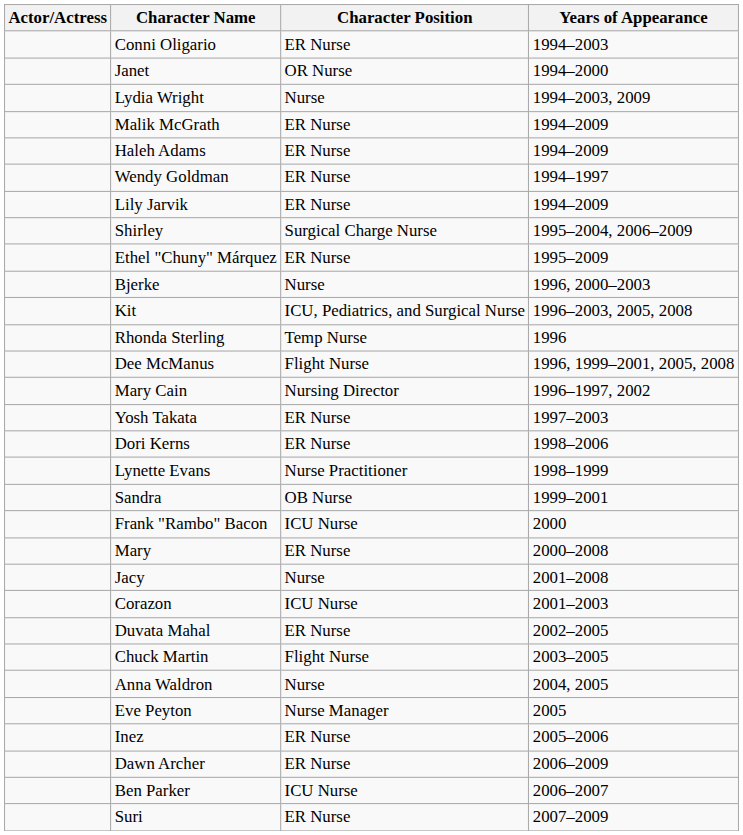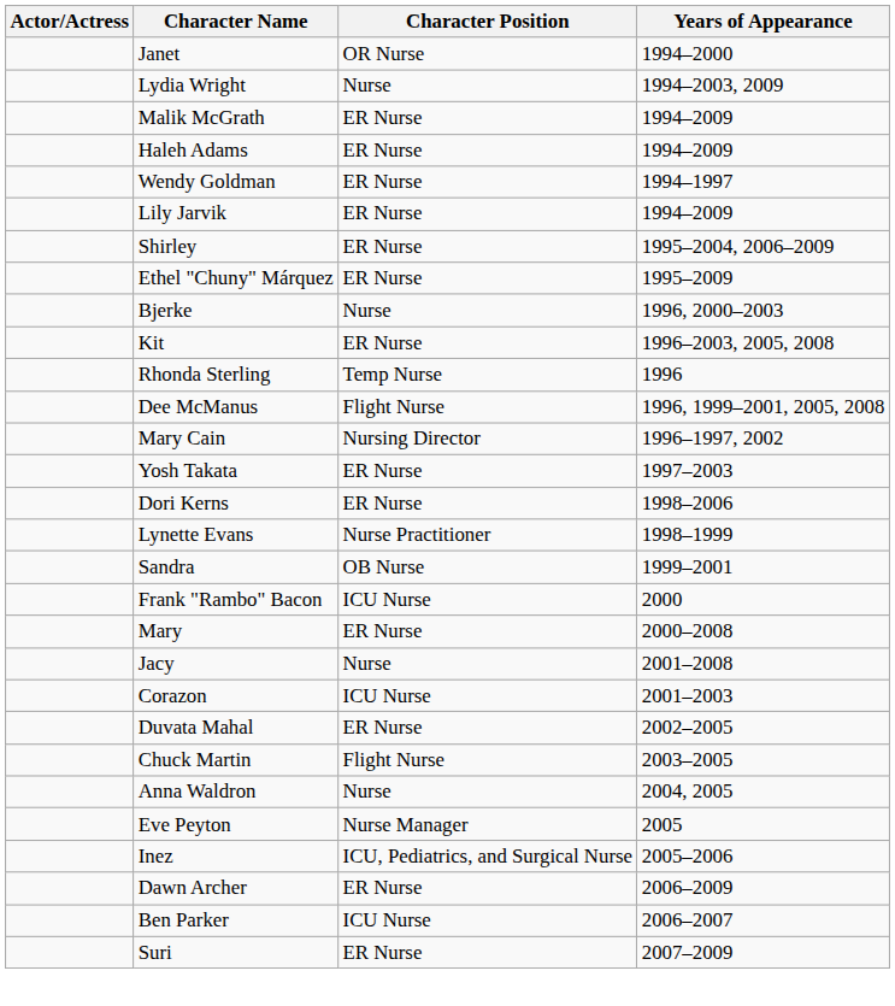 <table class="sortable wikitable">
 <tr>
 <th>Actor/Actress</th>
 <th>Character Name</th>
 <th>Character Position</th>
 <th>Years of Appearance</th>
-</tr>
-<tr>
-<td></td>
-<td>Conni Oligario</td>
-<td>ER Nurse</td>
-<td>1994–2003</td>
 </tr>
 <tr>
 <td></td>
 <td>Janet</td>
 <td>OR Nurse</td>
 <td>1994–2000</td>
 </tr>
 <tr>
 <td></td>
 <td>Lydia Wright</td>
 <td>Nurse</td>
 <td>1994–2003, 2009</td>
 </tr>
 <tr>
 <td></td>
 <td>Malik McGrath</td>
 <td>ER Nurse</td>
 <td>1994–2009</td>
 </tr>
 <tr>
 <td></td>
 <td>Haleh Adams</td>
 <td>ER Nurse</td>
 <td>1994–2009</td>
 </tr>
 <tr>
 <td></td>
 <td>Wendy Goldman</td>
 <td>ER Nurse</td>
 <td>1994–1997</td>
 </tr>
 <tr>
 <td></td>
 <td>Lily Jarvik</td>
 <td>ER Nurse</td>
 <td>1994–2009</td>
 </tr>
 <tr>
 <td></td>
 <td>Shirley</td>
-<td>Surgical Charge Nurse</td>
+<td>ER Nurse</td>
 <td>1995–2004, 2006–2009</td>
 </tr>
 <tr>
 <td></td>
 <td>Ethel "Chuny" Márquez</td>
 <td>ER Nurse</td>
 <td>1995–2009</td>
 </tr>
 <tr>
 <td></td>
 <td>Bjerke</td>
 <td>Nurse</td>
 <td>1996, 2000–2003</td>
 </tr>
 <tr>
 <td></td>
 <td>Kit</td>
-<td>ICU, Pediatrics, and Surgical Nurse</td>
+<td>ER Nurse</td>
 <td>1996–2003, 2005, 2008</td>
 </tr>
 <tr>
 <td></td>
 <td>Rhonda Sterling</td>
 <td>Temp Nurse</td>
 <td>1996</td>
 </tr>
 <tr>
 <td></td>
 <td>Dee McManus</td>
 <td>Flight Nurse</td>
 <td>1996, 1999–2001, 2005, 2008</td>
 </tr>
 <tr>
 <td></td>
 <td>Mary Cain</td>
 <td>Nursing Director</td>
 <td>1996–1997, 2002</td>
 </tr>
 <tr>
 <td></td>
 <td>Yosh Takata</td>
 <td>ER Nurse</td>
 <td>1997–2003</td>
 </tr>
 <tr>
 <td></td>
 <td>Dori Kerns</td>
 <td>ER Nurse</td>
 <td>1998–2006</td>
 </tr>
 <tr>
 <td></td>
 <td>Lynette Evans</td>
 <td>Nurse Practitioner</td>
 <td>1998–1999</td>
 </tr>
 <tr>
 <td></td>
 <td>Sandra</td>
 <td>OB Nurse</td>
 <td>1999–2001</td>
 </tr>
 <tr>
 <td></td>
 <td>Frank "Rambo" Bacon</td>
 <td>ICU Nurse</td>
 <td>2000</td>
 </tr>
 <tr>
 <td></td>
 <td>Mary</td>
 <td>ER Nurse</td>
 <td>2000–2008</td>
 </tr>
 <tr>
 <td></td>
 <td>Jacy</td>
 <td>Nurse</td>
 <td>2001–2008</td>
 </tr>
 <tr>
 <td></td>
 <td>Corazon</td>
 <td>ICU Nurse</td>
 <td>2001–2003</td>
 </tr>
 <tr>
 <td></td>
 <td>Duvata Mahal</td>
 <td>ER Nurse</td>
 <td>2002–2005</td>
 </tr>
 <tr>
 <td></td>
 <td>Chuck Martin</td>
 <td>Flight Nurse</td>
 <td>2003–2005</td>
 </tr>
 <tr>
 <td></td>
 <td>Anna Waldron</td>
 <td>Nurse</td>
 <td>2004, 2005</td>
 </tr>
 <tr>
 <td></td>
 <td>Eve Peyton</td>
 <td>Nurse Manager</td>
 <td>2005</td>
 </tr>
 <tr>
 <td></td>
 <td>Inez</td>
-<td>ER Nurse</td>
+<td>ICU, Pediatrics, and Surgical Nurse</td>
 <td>2005–2006</td>
 </tr>
 <tr>
 <td></td>
 <td>Dawn Archer</td>
 <td>ER Nurse</td>
 <td>2006–2009</td>
 </tr>
 <tr>
 <td></td>
 <td>Ben Parker</td>
 <td>ICU Nurse</td>
 <td>2006–2007</td>
 </tr>
 <tr>
 <td></td>
 <td>Suri</td>
 <td>ER Nurse</td>
 <td>2007–2009</td>
 </tr>
 </table>
